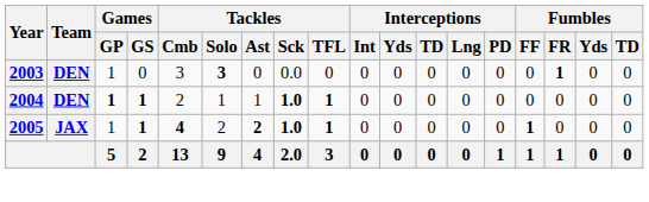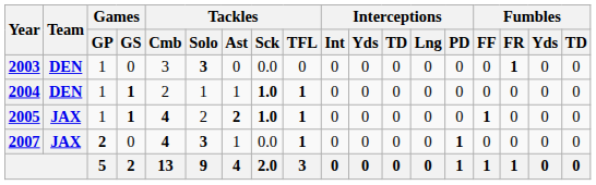 <table class="wikitable" style="text-align:center">
 <tr>
 <th rowspan="2">Year</th>
 <th rowspan="2">Team</th>
 <th colspan="2">Games</th>
 <th colspan="5">Tackles</th>
 <th colspan="5">Interceptions</th>
 <th colspan="4">Fumbles</th>
 </tr>
 <tr>
 <th>GP</th>
 <th>GS</th>
 <th>Cmb</th>
 <th>Solo</th>
 <th>Ast</th>
 <th>Sck</th>
 <th>TFL</th>
 <th>Int</th>
 <th>Yds</th>
 <th>TD</th>
 <th>Lng</th>
 <th>PD</th>
 <th>FF</th>
 <th>FR</th>
 <th>Yds</th>
 <th>TD</th>
 </tr>
 <tr>
 <th><a href='#'>2003</a></th>
 <th><a href='#'>DEN</a></th>
 <td>1</td>
 <td>0</td>
 <td>3</td>
 <td><strong>3</strong></td>
 <td>0</td>
 <td>0.0</td>
 <td>0</td>
 <td>0</td>
 <td>0</td>
 <td>0</td>
 <td>0</td>
 <td>0</td>
 <td>0</td>
 <td><strong>1</strong></td>
 <td>0</td>
 <td>0</td>
 </tr>
 <tr>
 <th><a href='#'>2004</a></th>
 <th><a href='#'>DEN</a></th>
-<td><strong>1</strong></td>
+<td>1</td>
 <td><strong>1</strong></td>
 <td>2</td>
 <td>1</td>
 <td>1</td>
 <td><strong>1.0</strong></td>
 <td><strong>1</strong></td>
 <td>0</td>
 <td>0</td>
 <td>0</td>
 <td>0</td>
 <td>0</td>
 <td>0</td>
 <td>0</td>
 <td>0</td>
 <td>0</td>
 </tr>
 <tr>
 <th><a href='#'>2005</a></th>
 <th><a href='#'>JAX</a></th>
 <td>1</td>
 <td><strong>1</strong></td>
 <td><strong>4</strong></td>
 <td>2</td>
 <td><strong>2</strong></td>
 <td><strong>1.0</strong></td>
 <td><strong>1</strong></td>
 <td>0</td>
 <td>0</td>
 <td>0</td>
 <td>0</td>
 <td>0</td>
 <td><strong>1</strong></td>
 <td>0</td>
 <td>0</td>
 <td>0</td>
 </tr>
 <tr>
+<th><a href='#'>2007</a></th>
+<th><a href='#'>JAX</a></th>
+<td><strong>2</strong></td>
+<td>0</td>
+<td><strong>4</strong></td>
+<td><strong>3</strong></td>
+<td>1</td>
+<td>0.0</td>
+<td><strong>1</strong></td>
+<td>0</td>
+<td>0</td>
+<td>0</td>
+<td>0</td>
+<td><strong>1</strong></td>
+<td>0</td>
+<td>0</td>
+<td>0</td>
+<td>0</td>
+</tr>
+<tr>
 <th colspan="2"></th>
 <th>5</th>
 <th>2</th>
 <th>13</th>
 <th>9</th>
 <th>4</th>
 <th>2.0</th>
 <th>3</th>
 <th>0</th>
 <th>0</th>
 <th>0</th>
 <th>0</th>
 <th>1</th>
 <th>1</th>
 <th>1</th>
 <th>0</th>
 <th>0</th>
 </tr>
 </table>
